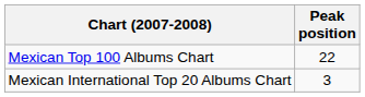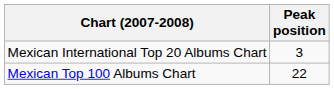 <table class="wikitable">
 <tr>
 <th>Chart (2007-2008)</th>
 <th>Peak<br>position</th>
 </tr>
 <tr>
+<td>Mexican International Top 20 Albums Chart</td>
+<td align="center">3</td>
+</tr>
+<tr>
 <td><a href='#'>Mexican Top 100</a> Albums Chart</td>
 <td align="center">22</td>
 </tr>
-<tr>
-<td>Mexican International Top 20 Albums Chart</td>
-<td align="center">3</td>
-</tr>
 </table>
